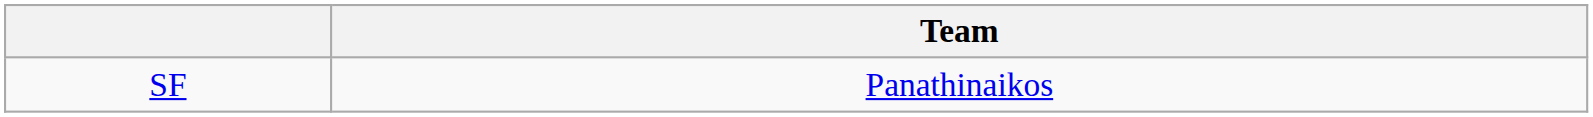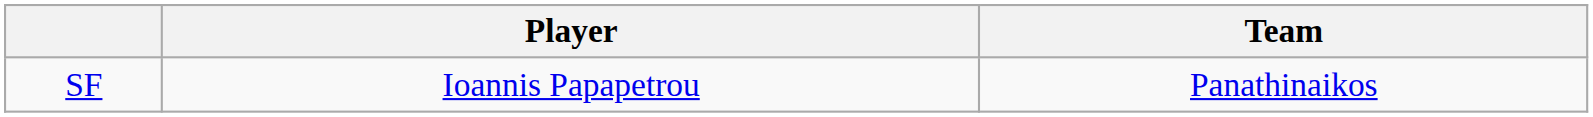 <table class="wikitable" style="text-align: center;" width="60%">
 <tr>
 <th style="text-align:center;"></th>
+<th style="text-align:center;">Player</th>
 <th style="text-align:center;">Team</th>
 </tr>
 <tr>
 <td style="text-align:center;"><a href='#'>SF</a></td>
+<td> <a href='#'>Ioannis Papapetrou</a></td>
 <td><a href='#'>Panathinaikos</a></td>
 </tr>
 </table>
